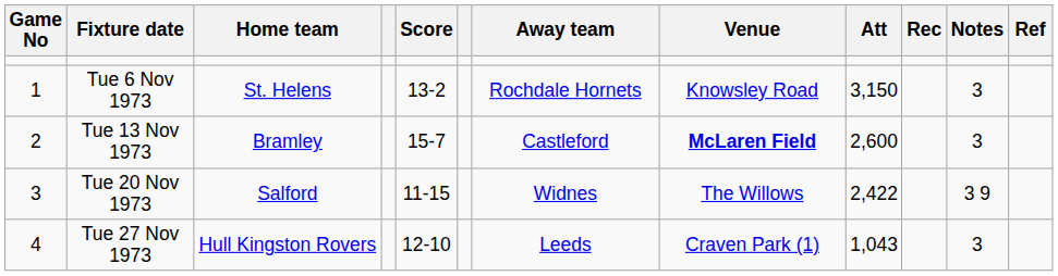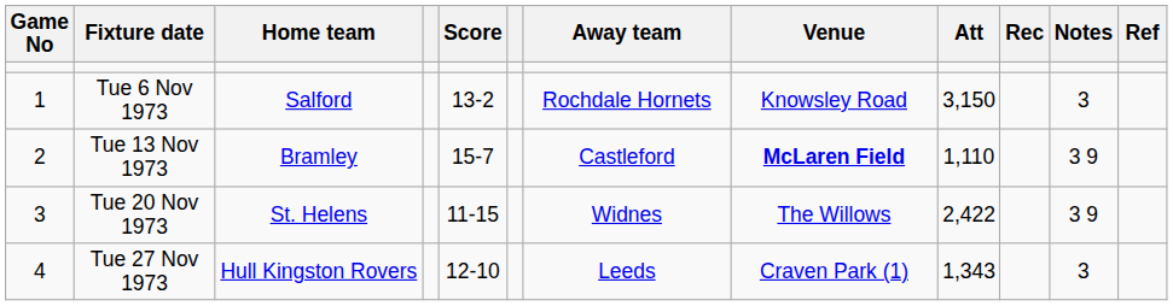 <table class="wikitable" style="text-align:center;">
 <tr>
 <th width=20 abbr="No">Game No</th>
 <th width=100 abbr="Date">Fixture date</th>
 <th width=150 abbr="Home team">Home team</th>
 <th width=5 abbr="space"></th>
 <th width=20 abbr="Score">Score</th>
 <th width=5 abbr="space"></th>
 <th width=150 abbr="Away team">Away team</th>
 <th width=150 abbr="Venue">Venue</th>
 <th width=30 abbr="Att">Att</th>
 <th width=30 abbr="Rec">Rec</th>
 <th width=20 abbr="Notes">Notes</th>
 <th width=30 abbr="Ref">Ref</th>
 </tr>
 <tr>
 <td></td>
 <td></td>
 <td></td>
 <td></td>
 <td></td>
 <td></td>
 <td></td>
 <td></td>
 <td></td>
 <td></td>
 <td></td>
 </tr>
 <tr>
 <td>1</td>
 <td>Tue 6 Nov 1973</td>
-<td><a href='#'>St. Helens</a></td>
+<td><a href='#'>Salford</a></td>
 <td></td>
 <td>13-2</td>
 <td></td>
 <td><a href='#'>Rochdale Hornets</a></td>
 <td><a href='#'>Knowsley Road</a></td>
 <td>3,150</td>
 <td></td>
 <td>3</td>
 <td></td>
 </tr>
 <tr>
 <td>2</td>
 <td>Tue 13 Nov 1973</td>
 <td><a href='#'>Bramley</a></td>
 <td></td>
 <td>15-7</td>
 <td></td>
 <td><a href='#'>Castleford</a></td>
 <td><strong><a href='#'>McLaren Field</a></strong></td>
-<td>2,600</td>
+<td>1,110</td>
 <td></td>
-<td>3</td>
+<td>3 9</td>
 <td></td>
 </tr>
 <tr>
 <td>3</td>
 <td>Tue 20 Nov 1973</td>
-<td><a href='#'>Salford</a></td>
+<td><a href='#'>St. Helens</a></td>
 <td></td>
 <td>11-15</td>
 <td></td>
 <td><a href='#'>Widnes</a></td>
 <td><a href='#'>The Willows</a></td>
 <td>2,422</td>
 <td></td>
 <td>3 9</td>
 <td></td>
 </tr>
 <tr>
 <td>4</td>
 <td>Tue 27 Nov 1973</td>
 <td><a href='#'>Hull Kingston Rovers</a></td>
 <td></td>
 <td>12-10</td>
 <td></td>
 <td><a href='#'>Leeds</a></td>
 <td><a href='#'>Craven Park (1)</a></td>
-<td>1,043</td>
+<td>1,343</td>
 <td></td>
 <td>3</td>
 <td></td>
 </tr>
 </table>
